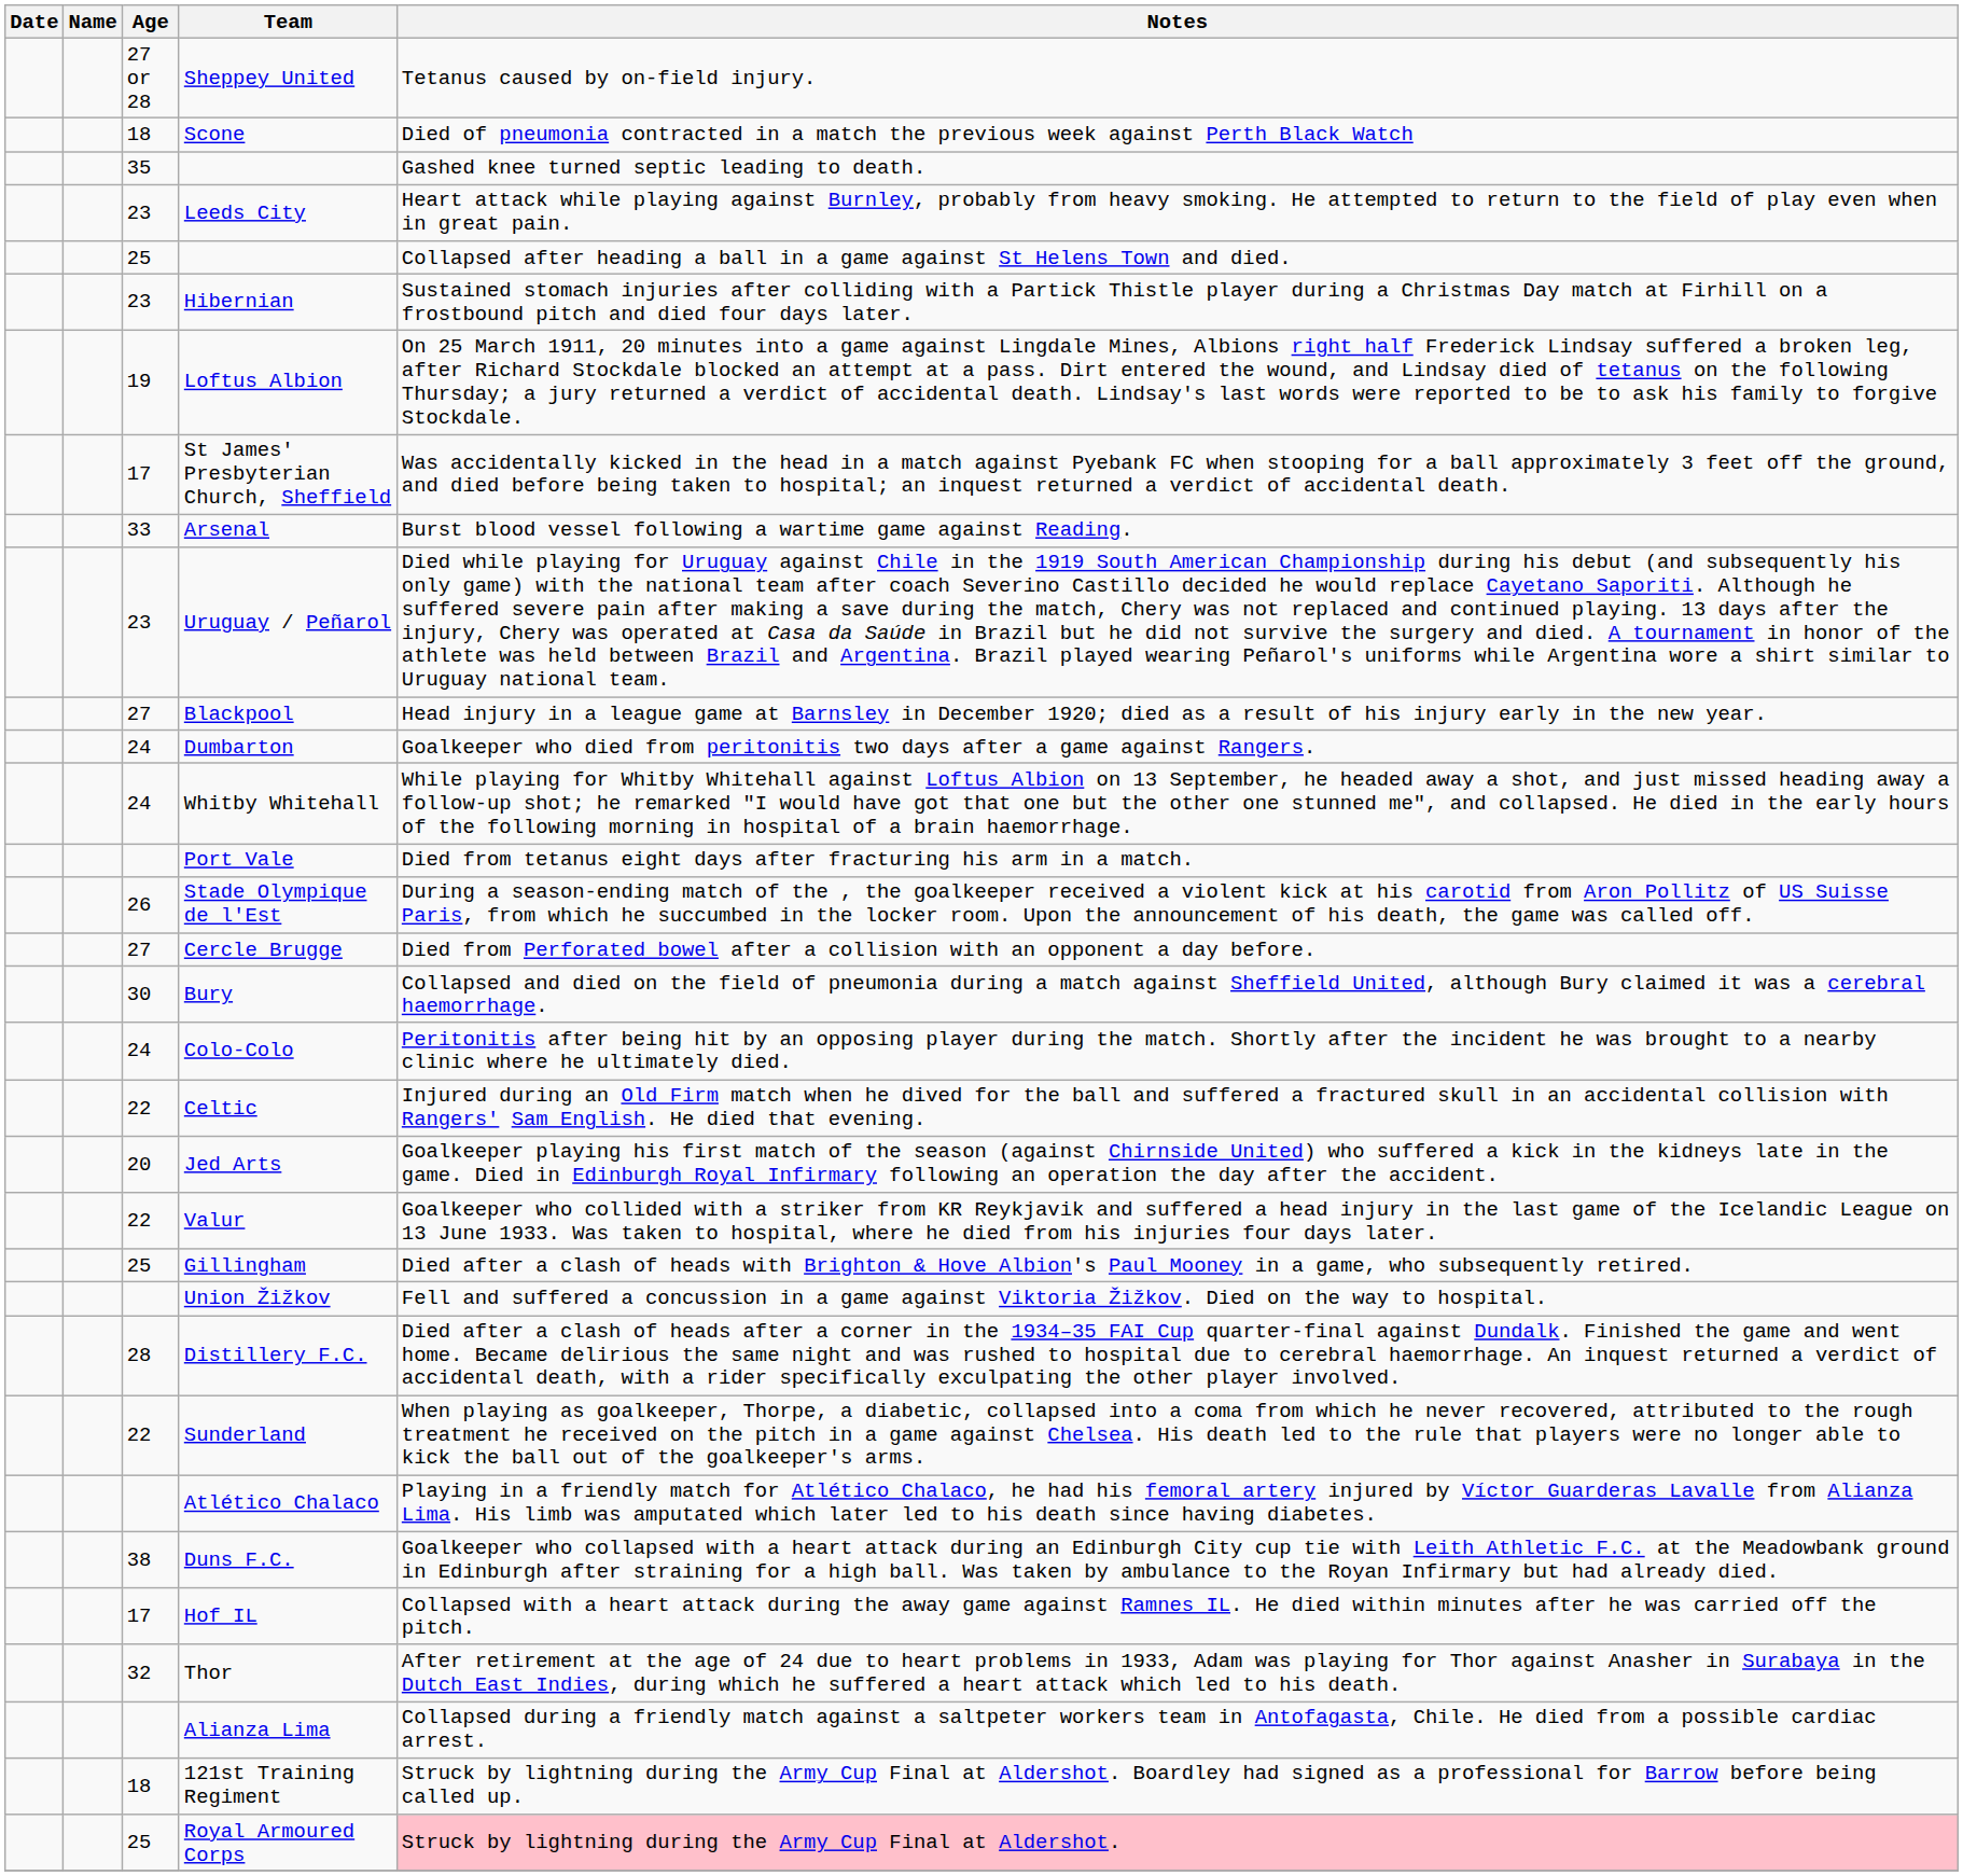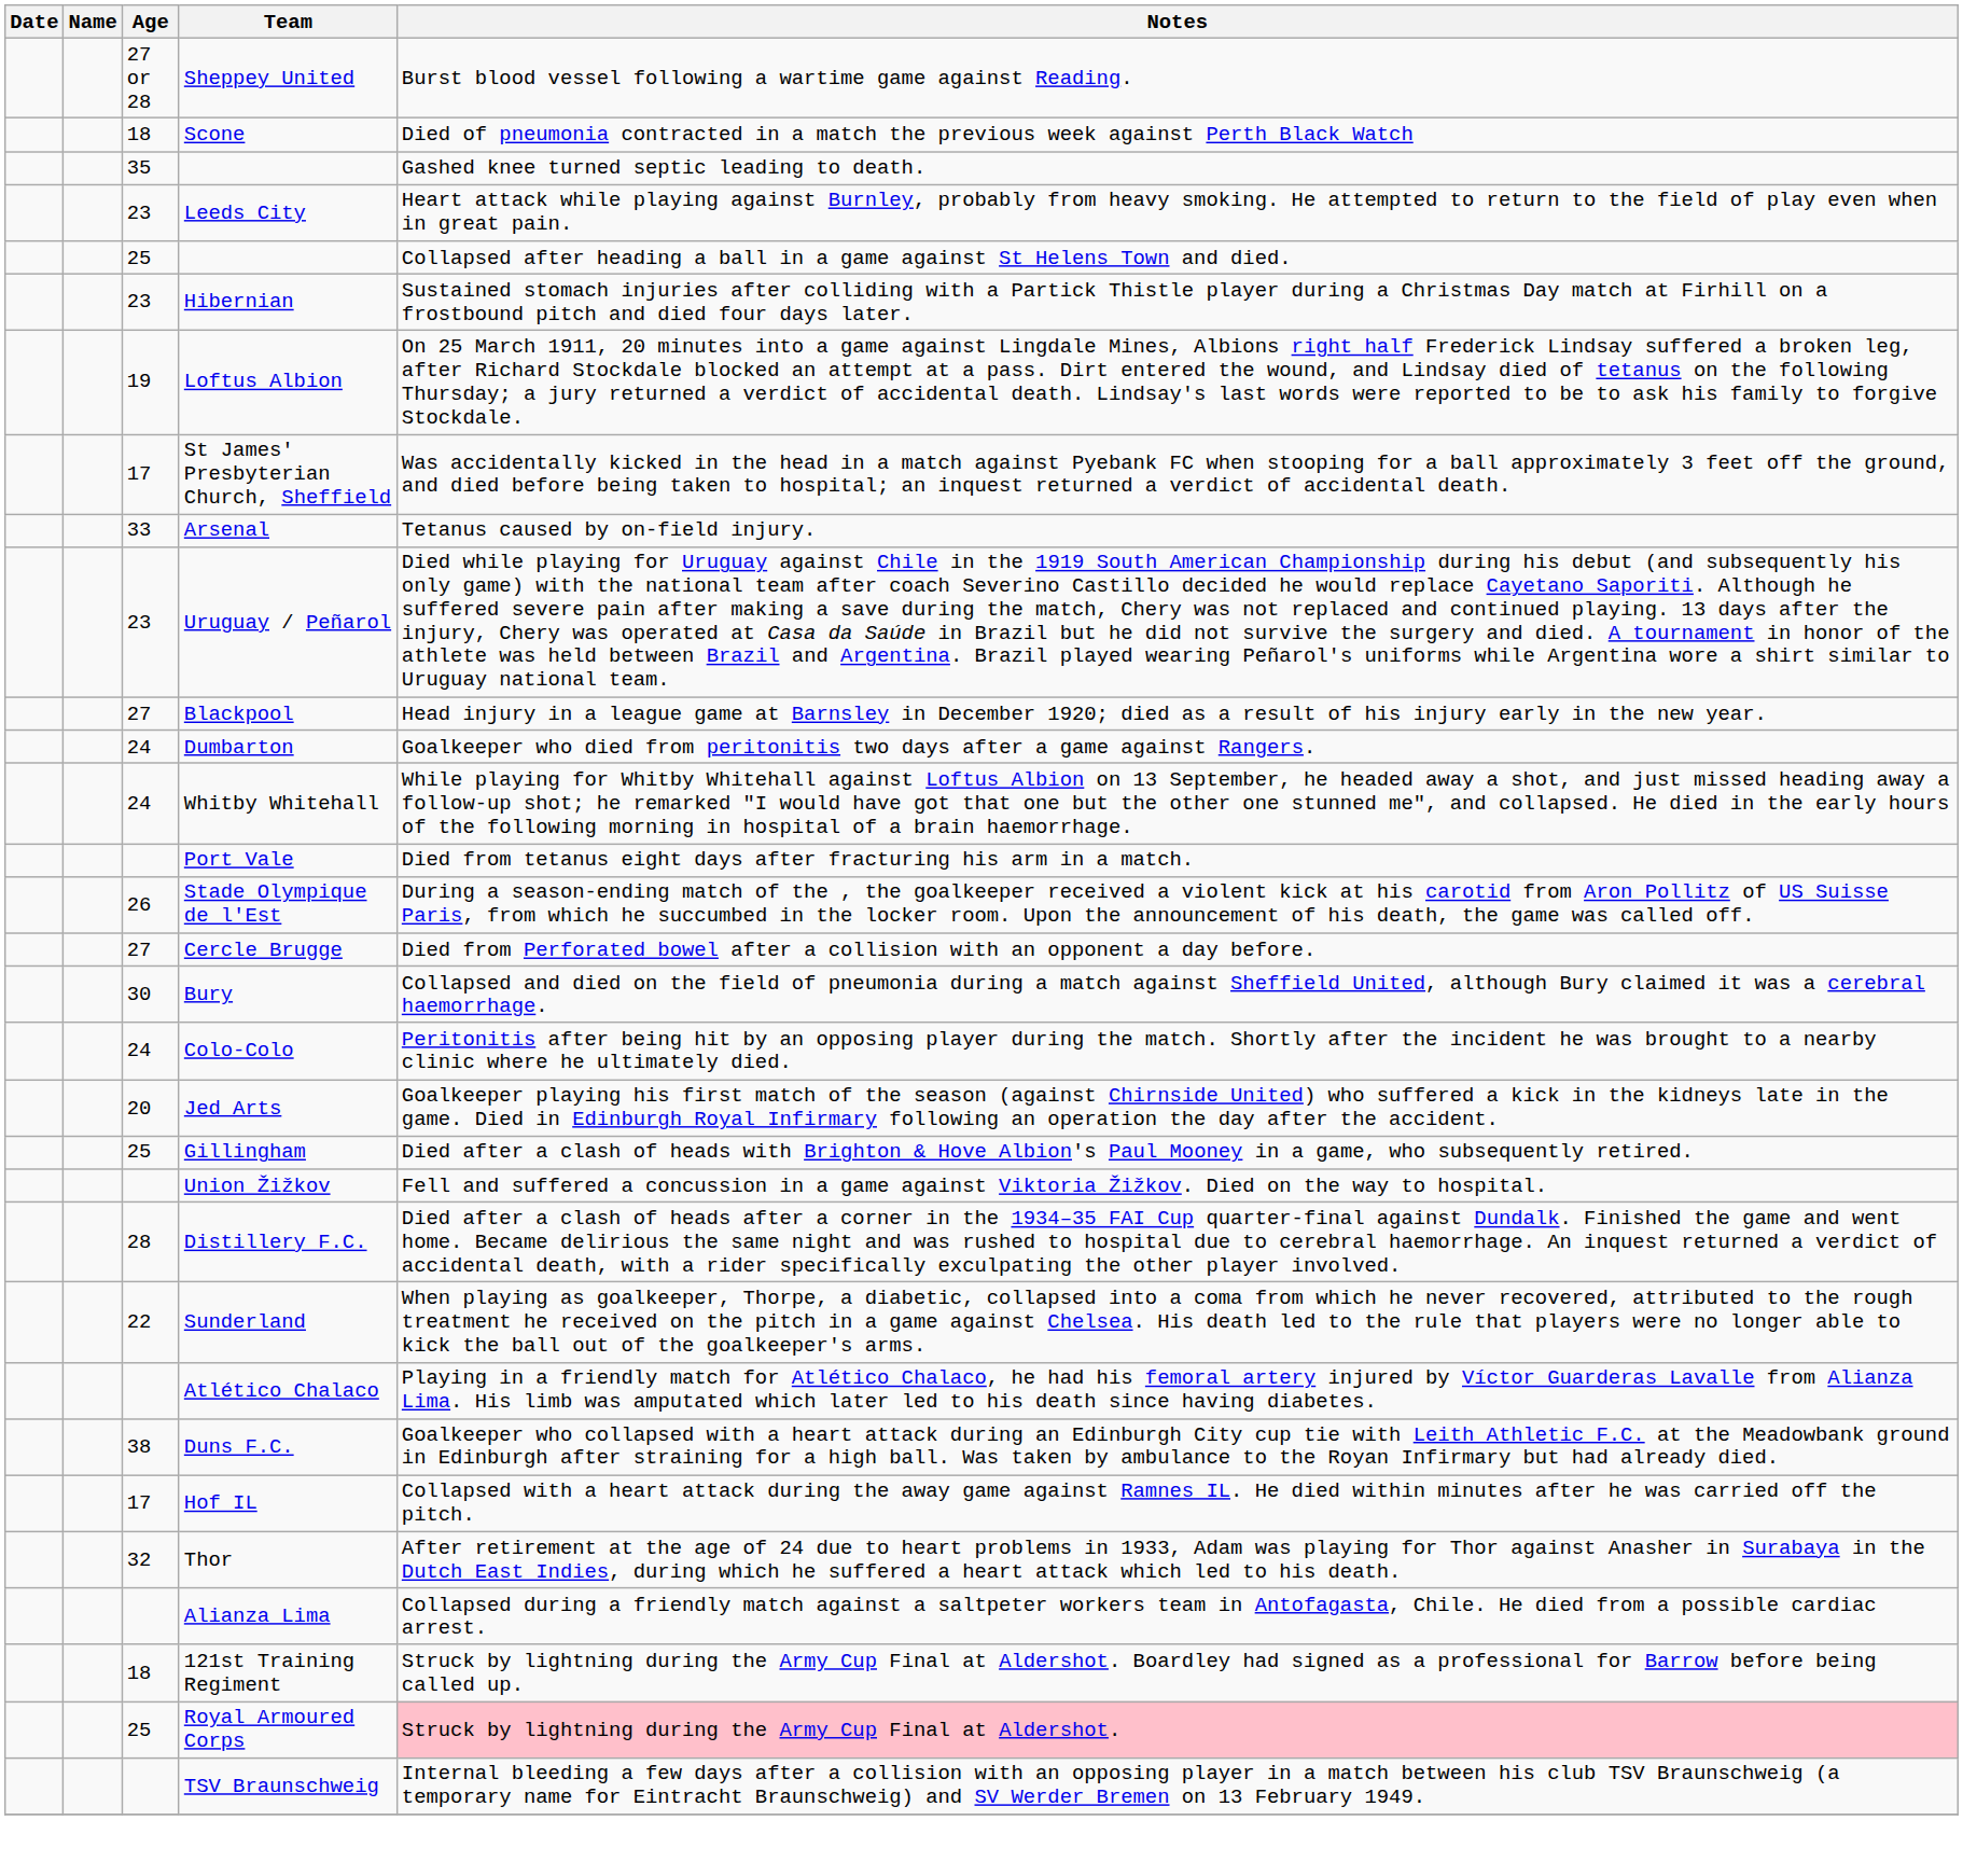 <table class="wikitable sortable sort-under">
 <tr>
 <th>Date</th>
 <th>Name</th>
 <th>Age</th>
 <th>Team</th>
 <th class=unsortable>Notes</th>
 </tr>
 <tr>
 <td></td>
 <td></td>
 <td>27 or 28</td>
 <td> <a href='#'>Sheppey United</a></td>
-<td>Tetanus caused by on-field injury.</td>
+<td>Burst blood vessel following a wartime game against <a href='#'>Reading</a>.</td>
 </tr>
 <tr>
 <td></td>
 <td></td>
 <td>18</td>
 <td> <a href='#'>Scone</a></td>
 <td>Died of <a href='#'>pneumonia</a> contracted in a match the previous week against <a href='#'>Perth Black Watch</a></td>
 </tr>
 <tr>
 <td></td>
 <td></td>
 <td>35</td>
 <td></td>
 <td>Gashed knee turned septic leading to death.</td>
 </tr>
 <tr>
 <td></td>
 <td></td>
 <td>23</td>
 <td> <a href='#'>Leeds City</a></td>
 <td>Heart attack while playing against <a href='#'>Burnley</a>, probably from heavy smoking. He attempted to return to the field of play even when in great pain.</td>
 </tr>
 <tr>
 <td></td>
 <td></td>
 <td>25</td>
 <td></td>
 <td>Collapsed after heading a ball in a game against <a href='#'>St Helens Town</a> and died.</td>
 </tr>
 <tr>
 <td></td>
 <td></td>
 <td>23</td>
 <td> <a href='#'>Hibernian</a></td>
 <td>Sustained stomach injuries after colliding with a Partick Thistle player during a Christmas Day match at Firhill on a frostbound pitch and died four days later.</td>
 </tr>
 <tr>
 <td></td>
 <td></td>
 <td>19</td>
 <td> <a href='#'>Loftus Albion</a></td>
 <td>On 25 March 1911, 20 minutes into a game against Lingdale Mines, Albions <a href='#'>right half</a> Frederick Lindsay suffered a broken leg, after Richard Stockdale blocked an attempt at a pass.  Dirt entered the wound, and Lindsay died of <a href='#'>tetanus</a> on the following Thursday; a jury returned a verdict of accidental death.  Lindsay's last words were reported to be to ask his family to forgive Stockdale.</td>
 </tr>
 <tr>
 <td></td>
 <td></td>
 <td>17</td>
 <td> St James' Presbyterian Church, <a href='#'>Sheffield</a></td>
 <td>Was accidentally kicked in the head in a match against Pyebank FC when stooping for a ball approximately 3 feet off the ground, and died before being taken to hospital; an inquest returned a verdict of accidental death.</td>
 </tr>
 <tr>
 <td></td>
 <td></td>
 <td>33</td>
 <td> <a href='#'>Arsenal</a></td>
-<td>Burst blood vessel following a wartime game against <a href='#'>Reading</a>.</td>
+<td>Tetanus caused by on-field injury.</td>
 </tr>
 <tr>
 <td></td>
 <td></td>
 <td>23</td>
 <td> <a href='#'>Uruguay</a> / <a href='#'>Peñarol</a></td>
 <td>Died while playing for <a href='#'>Uruguay</a> against <a href='#'>Chile</a> in the <a href='#'>1919 South American Championship</a> during his debut (and subsequently his only game) with the national team after coach Severino Castillo decided he would replace <a href='#'>Cayetano Saporiti</a>. Although he suffered severe pain after making a save during the match, Chery was not replaced and continued playing. 13 days after the injury, Chery was operated at <em>Casa da Saúde</em> in Brazil but he did not survive the surgery and died. <a href='#'>A tournament</a> in honor of the athlete was held between <a href='#'>Brazil</a> and <a href='#'>Argentina</a>. Brazil played wearing Peñarol's uniforms while Argentina wore a shirt similar to Uruguay national team.</td>
 </tr>
 <tr>
 <td></td>
 <td></td>
 <td>27</td>
 <td> <a href='#'>Blackpool</a></td>
 <td>Head injury in a league game at <a href='#'>Barnsley</a> in December 1920; died as a result of his injury early in the new year.</td>
 </tr>
 <tr>
 <td></td>
 <td></td>
 <td>24</td>
 <td> <a href='#'>Dumbarton</a></td>
 <td>Goalkeeper who died from <a href='#'>peritonitis</a> two days after a game against <a href='#'>Rangers</a>.</td>
 </tr>
 <tr>
 <td></td>
 <td></td>
 <td>24</td>
 <td> Whitby Whitehall</td>
 <td>While playing for Whitby Whitehall against <a href='#'>Loftus Albion</a> on 13 September, he headed away a shot, and just missed heading away a follow-up shot; he remarked "I would have got that one but the other one stunned me", and collapsed.  He died in the early hours of the following morning in hospital of a brain haemorrhage.</td>
 </tr>
 <tr>
 <td></td>
 <td></td>
 <td></td>
 <td> <a href='#'>Port Vale</a></td>
 <td>Died from tetanus eight days after fracturing his arm in a match.</td>
 </tr>
 <tr>
 <td></td>
 <td></td>
 <td>26</td>
 <td> <a href='#'>Stade Olympique de l'Est</a></td>
 <td>During a season-ending match of the , the goalkeeper received a violent kick at his <a href='#'>carotid</a> from <a href='#'>Aron Pollitz</a> of <a href='#'>US Suisse Paris</a>, from which he succumbed in the locker room. Upon the announcement of his death, the game was called off.</td>
 </tr>
 <tr>
 <td></td>
 <td></td>
 <td>27</td>
 <td> <a href='#'>Cercle Brugge</a></td>
 <td>Died from <a href='#'>Perforated bowel</a> after a collision with an opponent a day before.</td>
 </tr>
 <tr>
 <td></td>
 <td></td>
 <td>30</td>
 <td> <a href='#'>Bury</a></td>
 <td>Collapsed and died on the field of pneumonia during a match against <a href='#'>Sheffield United</a>, although Bury claimed it was a <a href='#'>cerebral haemorrhage</a>.</td>
 </tr>
 <tr>
 <td></td>
 <td></td>
 <td>24</td>
 <td> <a href='#'>Colo-Colo</a></td>
 <td><a href='#'>Peritonitis</a> after being hit by an opposing player during the match. Shortly after the incident he was brought to a nearby clinic where he ultimately died.</td>
 </tr>
 <tr>
 <td></td>
 <td></td>
-<td>22</td>
-<td> <a href='#'>Celtic</a></td>
-<td>Injured during an <a href='#'>Old Firm</a> match when he dived for the ball and suffered a fractured skull in an accidental collision with <a href='#'>Rangers'</a> <a href='#'>Sam English</a>. He died that evening.</td>
-</tr>
-<tr>
-<td></td>
-<td></td>
 <td>20</td>
 <td> <a href='#'>Jed Arts</a></td>
 <td>Goalkeeper playing his first match of the season (against <a href='#'>Chirnside United</a>) who suffered a kick in the kidneys late in the game. Died in <a href='#'>Edinburgh Royal Infirmary</a> following an operation the day after the accident.</td>
-</tr>
-<tr>
-<td></td>
-<td></td>
-<td>22</td>
-<td> <a href='#'>Valur</a></td>
-<td>Goalkeeper who collided with a striker from KR Reykjavik and suffered a head injury in the last game of the Icelandic League on 13 June 1933. Was taken to hospital, where he died from his injuries four days later.</td>
 </tr>
 <tr>
 <td></td>
 <td></td>
 <td>25</td>
 <td> <a href='#'>Gillingham</a></td>
 <td>Died after a clash of heads with <a href='#'>Brighton & Hove Albion</a>'s <a href='#'>Paul Mooney</a> in a game, who subsequently retired.</td>
 </tr>
 <tr>
 <td></td>
 <td></td>
 <td></td>
 <td> <a href='#'>Union Žižkov</a></td>
 <td>Fell and suffered a concussion in a game against <a href='#'>Viktoria Žižkov</a>. Died on the way to hospital.</td>
 </tr>
 <tr>
 <td></td>
 <td></td>
 <td>28</td>
 <td> <a href='#'>Distillery F.C.</a></td>
 <td>Died after a clash of heads after a corner in the <a href='#'>1934–35 FAI Cup</a> quarter-final against <a href='#'>Dundalk</a>. Finished the game and went home. Became delirious the same night and was rushed to hospital due to cerebral haemorrhage. An inquest returned a verdict of accidental death, with a rider specifically exculpating the other player involved.</td>
 </tr>
 <tr>
 <td></td>
 <td></td>
 <td>22</td>
 <td> <a href='#'>Sunderland</a></td>
 <td>When playing as goalkeeper, Thorpe, a diabetic, collapsed into a coma from which he never recovered, attributed to the rough treatment he received on the pitch in a game against <a href='#'>Chelsea</a>. His death led to the rule that players were no longer able to kick the ball out of the goalkeeper's arms.</td>
 </tr>
 <tr>
 <td></td>
 <td></td>
 <td></td>
 <td> <a href='#'>Atlético Chalaco</a></td>
 <td>Playing in a friendly match for <a href='#'>Atlético Chalaco</a>, he had his <a href='#'>femoral artery</a> injured by <a href='#'>Víctor Guarderas Lavalle</a> from <a href='#'>Alianza Lima</a>. His limb was amputated which later led to his death since having diabetes.</td>
 </tr>
 <tr>
 <td></td>
 <td></td>
 <td>38</td>
 <td> <a href='#'>Duns F.C.</a></td>
 <td>Goalkeeper who collapsed with a heart attack during an Edinburgh City cup tie with <a href='#'>Leith Athletic F.C.</a> at the Meadowbank ground in Edinburgh after straining for a high ball. Was taken by ambulance to the Royan Infirmary but had already died.</td>
 </tr>
 <tr>
 <td></td>
 <td></td>
 <td>17</td>
 <td> <a href='#'>Hof IL</a></td>
 <td>Collapsed with a heart attack during the away game against <a href='#'>Ramnes IL</a>. He died within minutes after he was carried off the pitch.</td>
 </tr>
 <tr>
 <td></td>
 <td></td>
 <td>32</td>
 <td> Thor</td>
 <td>After retirement at the age of 24 due to heart problems in 1933, Adam was playing for Thor against Anasher in <a href='#'>Surabaya</a> in the <a href='#'>Dutch East Indies</a>, during which he suffered a heart attack which led to his death.</td>
 </tr>
 <tr>
 <td></td>
 <td></td>
 <td></td>
 <td> <a href='#'>Alianza Lima</a></td>
 <td>Collapsed during a friendly match against a saltpeter workers team in <a href='#'>Antofagasta</a>, Chile. He died from a possible cardiac arrest.</td>
 </tr>
 <tr>
 <td></td>
 <td></td>
 <td>18</td>
 <td> 121st Training Regiment</td>
 <td>Struck by lightning during the <a href='#'>Army Cup</a> Final at <a href='#'>Aldershot</a>. Boardley had signed as a professional for <a href='#'>Barrow</a> before being called up.</td>
 </tr>
 <tr>
 <td></td>
 <td></td>
 <td>25</td>
 <td> <a href='#'>Royal Armoured Corps</a></td>
 <td style="background: pink;">Struck by lightning during the <a href='#'>Army Cup</a>  Final at <a href='#'>Aldershot</a>.</td>
 </tr>
 <tr>
+<td></td>
+<td></td>
+<td></td>
+<td> <a href='#'>TSV Braunschweig</a></td>
+<td>Internal bleeding a few days after a collision with an opposing player in a match between his club TSV Braunschweig (a temporary name for Eintracht Braunschweig) and <a href='#'>SV Werder Bremen</a> on 13 February 1949.</td>
+</tr>
+<tr>
 </tr>
 </table>
